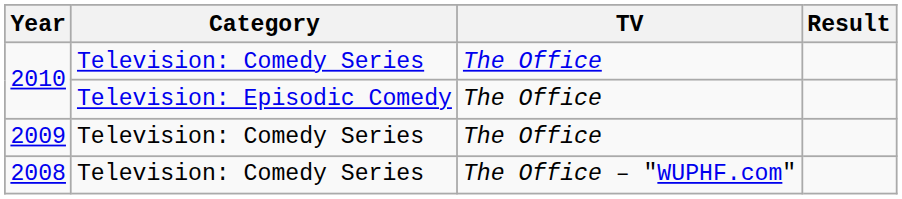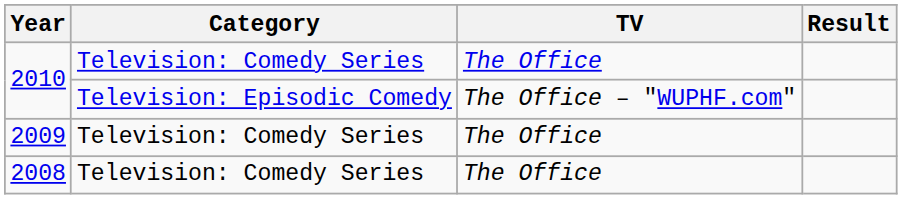 <table class="wikitable">
 <tr>
 <th>Year</th>
 <th>Category</th>
 <th>TV</th>
 <th>Result</th>
 </tr>
 <tr>
 <td rowspan="2"><a href='#'>2010</a></td>
 <td><a href='#'>Television: Comedy Series</a></td>
 <td><em><a href='#'>The Office</a></em></td>
 <td></td>
 </tr>
 <tr>
 <td><a href='#'>Television: Episodic Comedy</a></td>
-<td><em>The Office</em></td>
+<td><em>The Office</em> – "<a href='#'>WUPHF.com</a>"</td>
 <td></td>
 </tr>
 <tr>
 <td><a href='#'>2009</a></td>
 <td>Television: Comedy Series</td>
 <td><em>The Office</em></td>
 <td></td>
 </tr>
 <tr>
 <td><a href='#'>2008</a></td>
 <td>Television: Comedy Series</td>
-<td><em>The Office</em> – "<a href='#'>WUPHF.com</a>"</td>
+<td><em>The Office</em></td>
 <td></td>
 </tr>
 </table>
